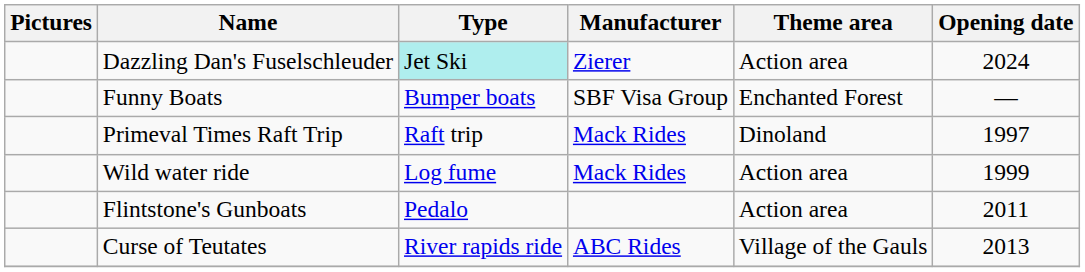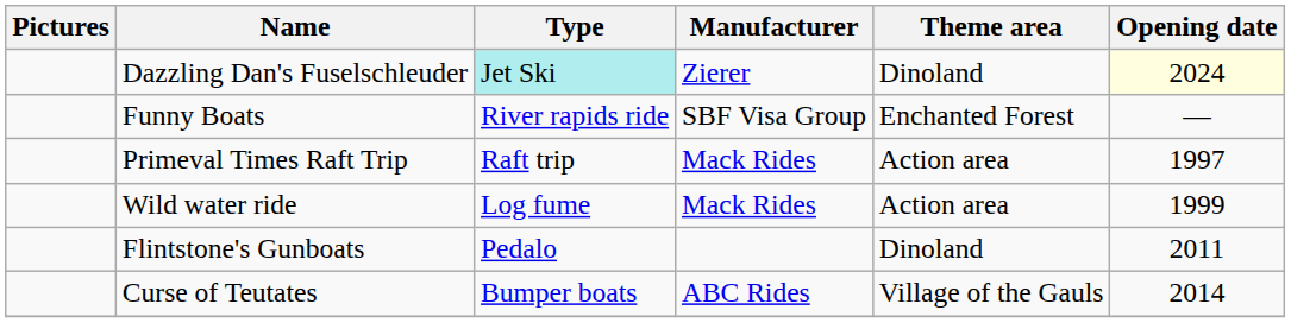 <table class="wikitable sortable">
 <tr>
 <th>Pictures</th>
 <th>Name</th>
 <th>Type</th>
 <th>Manufacturer</th>
 <th>Theme area</th>
 <th>Opening date</th>
 </tr>
 <tr>
 <td></td>
 <td>Dazzling Dan's Fuselschleuder</td>
 <td style="background: paleturquoise;">Jet Ski</td>
 <td><a href='#'>Zierer</a></td>
-<td>Action area</td>
-<td align="center">2024</td>
+<td>Dinoland</td>
+<td align="center" style="background: lightyellow;">2024</td>
 </tr>
 <tr>
 <td></td>
 <td>Funny Boats</td>
-<td><a href='#'>Bumper boats</a></td>
+<td><a href='#'>River rapids ride</a></td>
 <td>SBF Visa Group</td>
 <td>Enchanted Forest</td>
 <td align="center">—</td>
 </tr>
 <tr>
 <td></td>
 <td>Primeval Times Raft Trip</td>
 <td><a href='#'>Raft</a> trip</td>
 <td><a href='#'>Mack Rides</a></td>
-<td>Dinoland</td>
+<td>Action area</td>
 <td align="center">1997</td>
 </tr>
 <tr>
 <td></td>
 <td>Wild water ride</td>
 <td><a href='#'>Log fume</a></td>
 <td><a href='#'>Mack Rides</a></td>
 <td>Action area</td>
 <td align="center">1999</td>
 </tr>
 <tr>
 <td></td>
 <td>Flintstone's Gunboats</td>
 <td><a href='#'>Pedalo</a></td>
 <td></td>
-<td>Action area</td>
+<td>Dinoland</td>
 <td align="center">2011</td>
 </tr>
 <tr>
 <td></td>
 <td>Curse of Teutates</td>
-<td><a href='#'>River rapids ride</a></td>
+<td><a href='#'>Bumper boats</a></td>
 <td><a href='#'>ABC Rides</a></td>
 <td>Village of the Gauls</td>
-<td align="center">2013</td>
+<td align="center">2014</td>
 </tr>
 <tr>
 </tr>
 </table>
